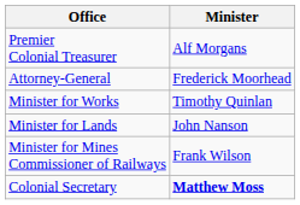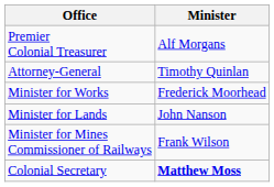 <table class="wikitable">
 <tr>
 <th>Office</th>
 <th>Minister</th>
 </tr>
 <tr>
 <td><a href='#'>Premier</a><br><a href='#'>Colonial Treasurer</a></td>
 <td><a href='#'>Alf Morgans</a></td>
 </tr>
 <tr>
 <td><a href='#'>Attorney-General</a></td>
-<td><a href='#'>Frederick Moorhead</a></td>
+<td><a href='#'>Timothy Quinlan</a></td>
 </tr>
 <tr>
 <td><a href='#'>Minister for Works</a></td>
-<td><a href='#'>Timothy Quinlan</a></td>
+<td><a href='#'>Frederick Moorhead</a></td>
 </tr>
 <tr>
 <td><a href='#'>Minister for Lands</a></td>
 <td><a href='#'>John Nanson</a></td>
 </tr>
 <tr>
 <td><a href='#'>Minister for Mines</a><br><a href='#'>Commissioner of Railways</a></td>
 <td><a href='#'>Frank Wilson</a></td>
 </tr>
 <tr>
 <td><a href='#'>Colonial Secretary</a></td>
 <td><strong><a href='#'>Matthew Moss</a></strong></td>
 </tr>
 </table>
